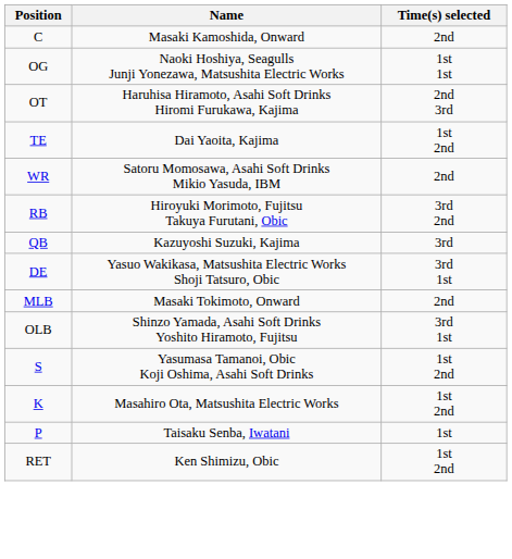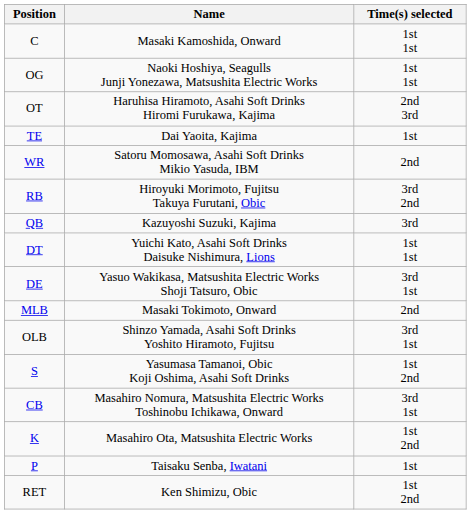 <table class="wikitable" style="text-align:Center;width:95%;">
 <tr>
 <th>Position</th>
 <th>Name</th>
 <th>Time(s) selected</th>
 </tr>
 <tr>
 <td>C</td>
 <td>Masaki Kamoshida, Onward</td>
-<td>2nd</td>
+<td>1st<br>1st</td>
 </tr>
 <tr>
 <td>OG</td>
 <td>Naoki Hoshiya, Seagulls<br>Junji Yonezawa, Matsushita Electric Works</td>
 <td>1st<br>1st</td>
 </tr>
 <tr>
 <td>OT</td>
 <td>Haruhisa Hiramoto, Asahi Soft Drinks<br>Hiromi Furukawa, Kajima</td>
 <td>2nd<br>3rd</td>
 </tr>
 <tr>
 <td><a href='#'>TE</a></td>
 <td>Dai Yaoita, Kajima</td>
-<td>1st<br>2nd</td>
+<td>1st</td>
 </tr>
 <tr>
 <td><a href='#'>WR</a></td>
 <td>Satoru Momosawa, Asahi Soft Drinks<br>Mikio Yasuda, IBM</td>
 <td>2nd</td>
 </tr>
 <tr>
 <td><a href='#'>RB</a></td>
 <td>Hiroyuki Morimoto, Fujitsu<br>Takuya Furutani, <a href='#'>Obic</a></td>
 <td>3rd<br>2nd</td>
 </tr>
 <tr>
 <td><a href='#'>QB</a></td>
 <td>Kazuyoshi Suzuki, Kajima</td>
 <td>3rd</td>
+</tr>
+<tr>
+<td><a href='#'>DT</a></td>
+<td>Yuichi Kato, Asahi Soft Drinks<br>Daisuke Nishimura, <a href='#'>Lions</a></td>
+<td>1st<br>1st</td>
 </tr>
 <tr>
 <td><a href='#'>DE</a></td>
 <td>Yasuo Wakikasa, Matsushita Electric Works<br>Shoji Tatsuro, Obic</td>
 <td>3rd<br>1st</td>
 </tr>
 <tr>
 <td><a href='#'>MLB</a></td>
 <td>Masaki Tokimoto, Onward</td>
 <td>2nd</td>
 </tr>
 <tr>
 <td>OLB</td>
 <td>Shinzo Yamada, Asahi Soft Drinks<br>Yoshito Hiramoto, Fujitsu</td>
 <td>3rd<br>1st</td>
 </tr>
 <tr>
 <td><a href='#'>S</a></td>
 <td>Yasumasa Tamanoi, Obic<br>Koji Oshima, Asahi Soft Drinks</td>
 <td>1st<br>2nd</td>
 </tr>
 <tr>
+<td><a href='#'>CB</a></td>
+<td>Masahiro Nomura, Matsushita Electric Works<br>Toshinobu Ichikawa, Onward</td>
+<td>3rd<br>1st</td>
+</tr>
+<tr>
 <td><a href='#'>K</a></td>
 <td>Masahiro Ota, Matsushita Electric Works</td>
 <td>1st<br>2nd</td>
 </tr>
 <tr>
 <td><a href='#'>P</a></td>
 <td>Taisaku Senba, <a href='#'>Iwatani</a></td>
 <td>1st</td>
 </tr>
 <tr>
 <td>RET</td>
 <td>Ken Shimizu, Obic</td>
 <td>1st<br>2nd</td>
 </tr>
 </table>
